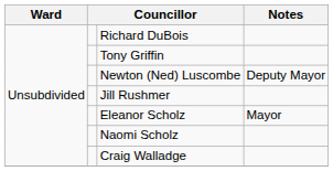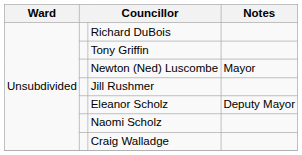 <table class="wikitable">
 <tr>
 <th>Ward</th>
 <th colspan="2">Councillor</th>
 <th>Notes</th>
 </tr>
 <tr>
 <td rowspan="7">Unsubdivided</td>
 <td> </td>
 <td>Richard DuBois</td>
 <td></td>
 </tr>
 <tr>
 <td> </td>
 <td>Tony Griffin</td>
 <td></td>
 </tr>
 <tr>
 <td> </td>
 <td>Newton (Ned) Luscombe</td>
-<td>Deputy Mayor</td>
+<td>Mayor</td>
 </tr>
 <tr>
 <td> </td>
 <td>Jill Rushmer</td>
 <td></td>
 </tr>
 <tr>
 <td> </td>
 <td>Eleanor Scholz</td>
-<td>Mayor</td>
+<td>Deputy Mayor</td>
 </tr>
 <tr>
 <td> </td>
 <td>Naomi Scholz</td>
 <td></td>
 </tr>
 <tr>
 <td> </td>
 <td>Craig Walladge</td>
 <td></td>
 </tr>
 <tr>
 </tr>
 </table>
